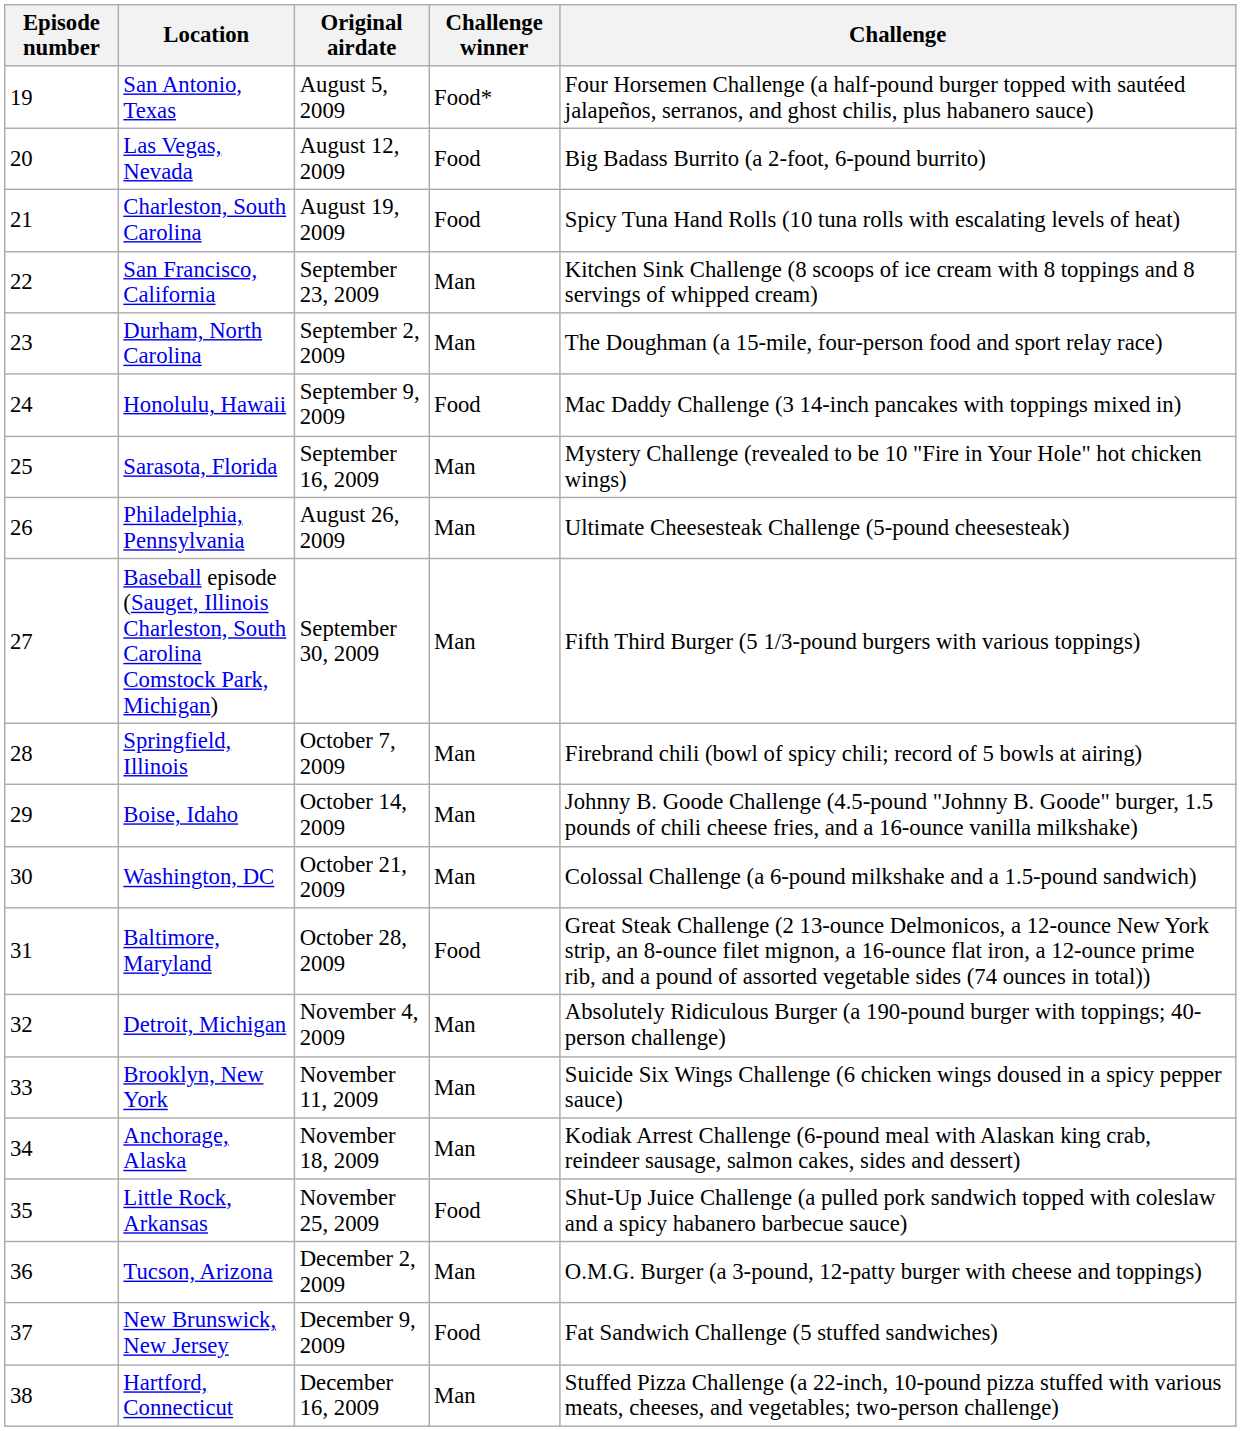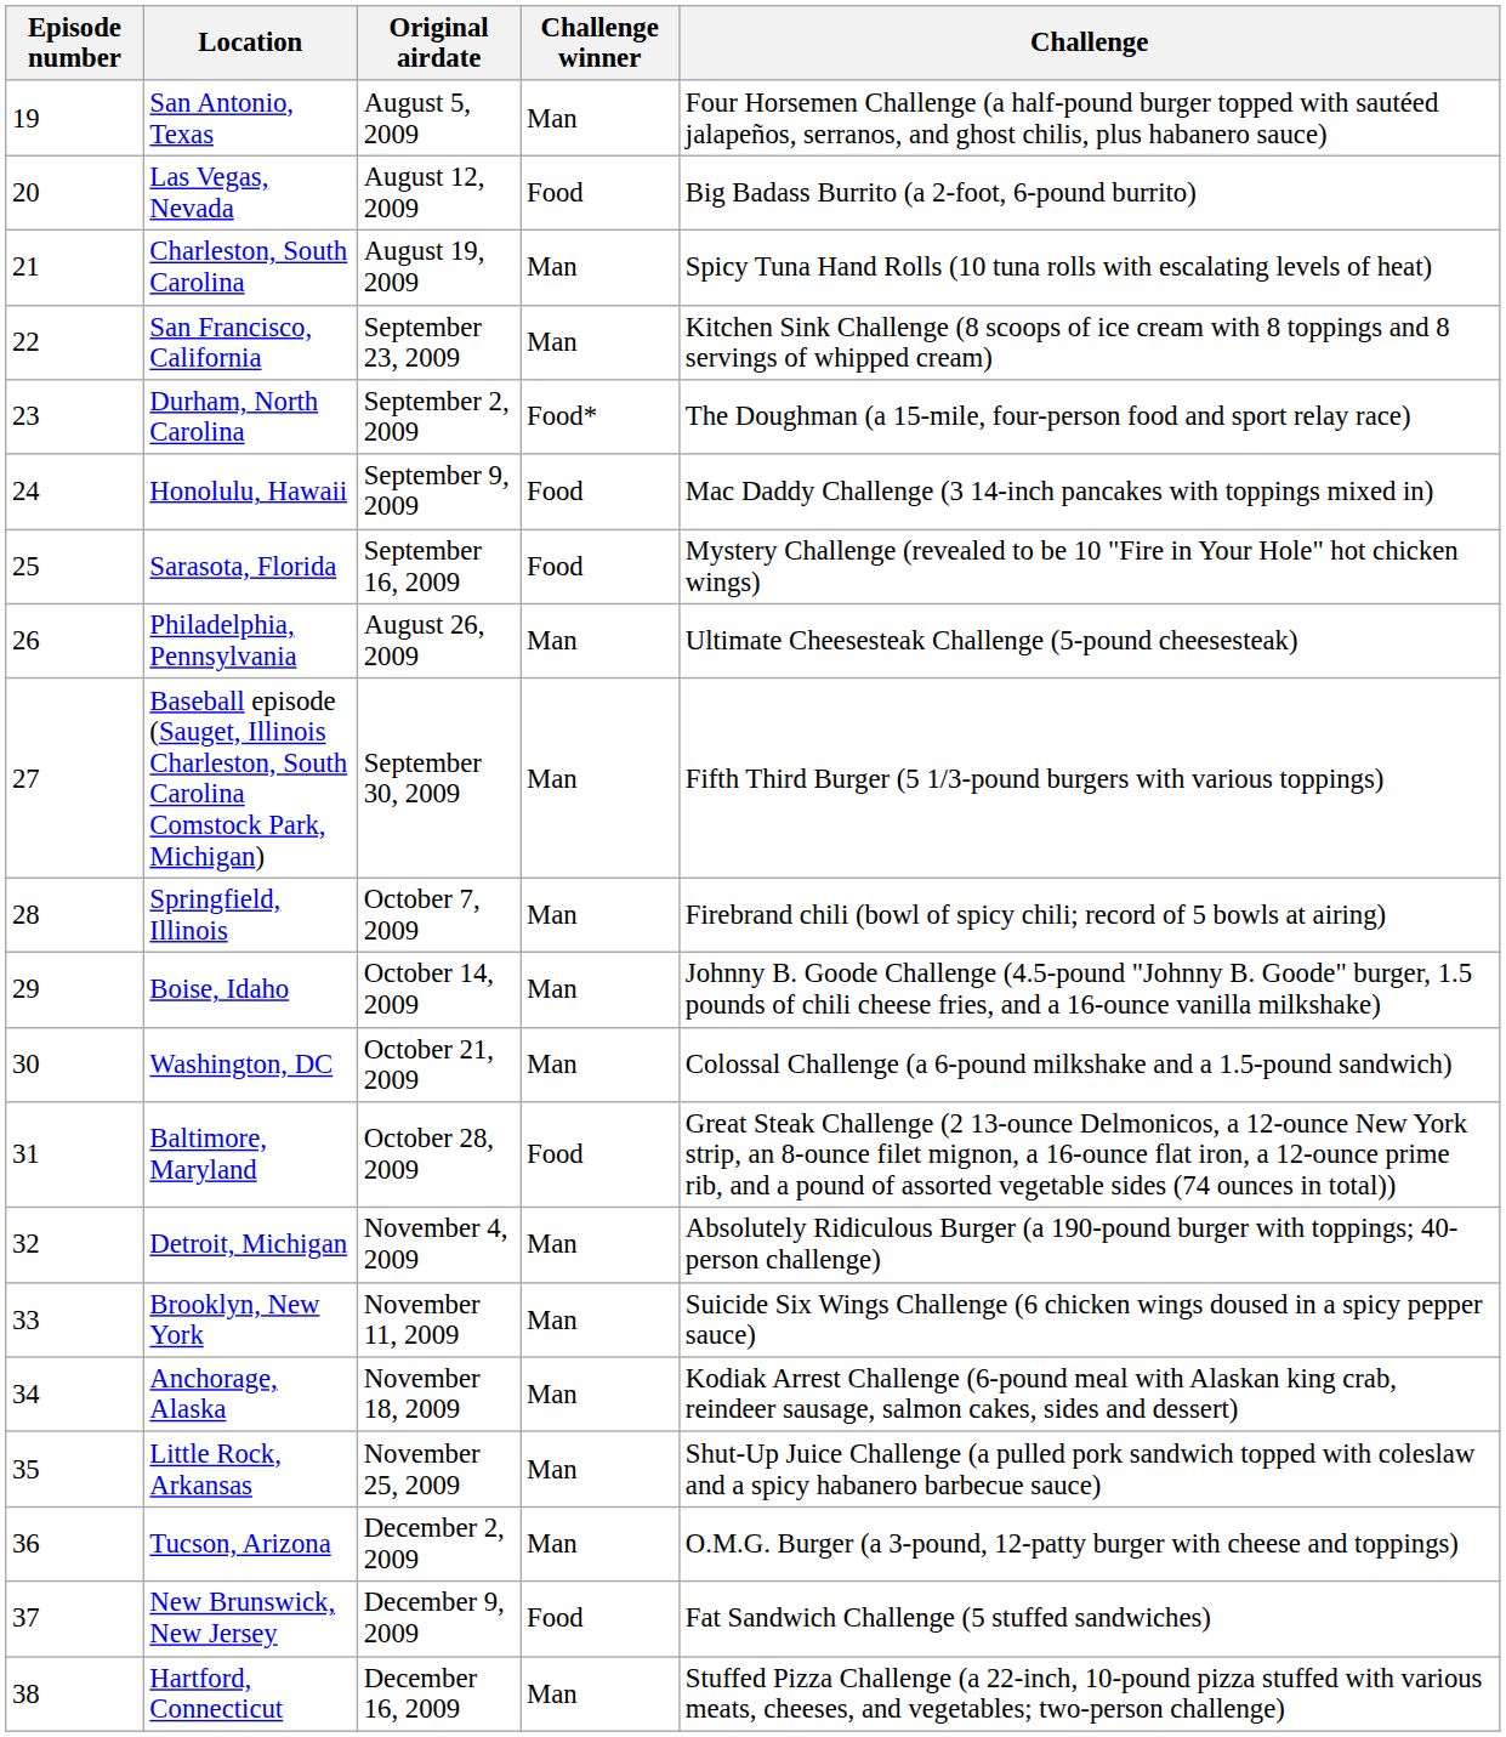 <table class="wikitable sortable" border="2" style="background: White;">
 <tr>
 <th>Episode number</th>
 <th>Location</th>
 <th>Original airdate</th>
 <th>Challenge winner</th>
 <th>Challenge</th>
 </tr>
 <tr>
 <td>19</td>
 <td><a href='#'>San Antonio, Texas</a></td>
 <td>August 5, 2009</td>
-<td>Food*</td>
+<td>Man</td>
 <td>Four Horsemen Challenge (a half-pound burger topped with sautéed jalapeños, serranos, and ghost chilis, plus habanero sauce)</td>
 </tr>
 <tr>
 <td>20</td>
 <td><a href='#'>Las Vegas, Nevada</a></td>
 <td>August 12, 2009</td>
 <td>Food</td>
 <td>Big Badass Burrito (a 2-foot, 6-pound burrito)</td>
 </tr>
 <tr>
 <td>21</td>
 <td><a href='#'>Charleston, South Carolina</a></td>
 <td>August 19, 2009</td>
-<td>Food</td>
+<td>Man</td>
 <td>Spicy Tuna Hand Rolls (10 tuna rolls with escalating levels of heat)</td>
 </tr>
 <tr>
 <td>22</td>
 <td><a href='#'>San Francisco, California</a></td>
 <td>September 23, 2009</td>
 <td>Man</td>
 <td>Kitchen Sink Challenge (8 scoops of ice cream with 8 toppings and 8 servings of whipped cream)</td>
 </tr>
 <tr>
 <td>23</td>
 <td><a href='#'>Durham, North Carolina</a></td>
 <td>September 2, 2009</td>
-<td>Man</td>
+<td>Food*</td>
 <td>The Doughman (a 15-mile, four-person food and sport relay race)</td>
 </tr>
 <tr>
 <td>24</td>
 <td><a href='#'>Honolulu, Hawaii</a></td>
 <td>September 9, 2009</td>
 <td>Food</td>
 <td>Mac Daddy Challenge (3 14-inch pancakes with toppings mixed in)</td>
 </tr>
 <tr>
 <td>25</td>
 <td><a href='#'>Sarasota, Florida</a></td>
 <td>September 16, 2009</td>
-<td>Man</td>
+<td>Food</td>
 <td>Mystery Challenge (revealed to be 10 "Fire in Your Hole" hot chicken wings)</td>
 </tr>
 <tr>
 <td>26</td>
 <td><a href='#'>Philadelphia, Pennsylvania</a></td>
 <td>August 26, 2009</td>
 <td>Man</td>
 <td>Ultimate Cheesesteak Challenge (5-pound cheesesteak)</td>
 </tr>
 <tr>
 <td>27</td>
 <td><a href='#'>Baseball</a> episode<br>(<a href='#'>Sauget, Illinois</a><br><a href='#'>Charleston, South Carolina</a><br><a href='#'>Comstock Park, Michigan</a>)</td>
 <td>September 30, 2009</td>
 <td>Man</td>
 <td>Fifth Third Burger (5 1/3-pound burgers with various toppings)</td>
 </tr>
 <tr>
 <td>28</td>
 <td><a href='#'>Springfield, Illinois</a></td>
 <td>October 7, 2009</td>
 <td>Man</td>
 <td>Firebrand chili (bowl of spicy chili; record of 5 bowls at airing)</td>
 </tr>
 <tr>
 <td>29</td>
 <td><a href='#'>Boise, Idaho</a></td>
 <td>October 14, 2009</td>
 <td>Man</td>
 <td>Johnny B. Goode Challenge (4.5-pound "Johnny B. Goode" burger, 1.5 pounds of chili cheese fries, and a 16-ounce vanilla milkshake)</td>
 </tr>
 <tr>
 <td>30</td>
 <td><a href='#'>Washington, DC</a></td>
 <td>October 21, 2009</td>
 <td>Man</td>
 <td>Colossal Challenge (a 6-pound milkshake and a 1.5-pound sandwich)</td>
 </tr>
 <tr>
 <td>31</td>
 <td><a href='#'>Baltimore, Maryland</a></td>
 <td>October 28, 2009</td>
 <td>Food</td>
 <td>Great Steak Challenge (2 13-ounce Delmonicos, a 12-ounce New York strip, an 8-ounce filet mignon, a 16-ounce flat iron, a 12-ounce prime rib, and a pound of assorted vegetable sides (74 ounces in total))</td>
 </tr>
 <tr>
 <td>32</td>
 <td><a href='#'>Detroit, Michigan</a></td>
 <td>November 4, 2009</td>
 <td>Man</td>
 <td>Absolutely Ridiculous Burger (a 190-pound burger with toppings; 40-person challenge)</td>
 </tr>
 <tr>
 <td>33</td>
 <td><a href='#'>Brooklyn, New York</a></td>
 <td>November 11, 2009</td>
 <td>Man</td>
 <td>Suicide Six Wings Challenge (6 chicken wings doused in a spicy pepper sauce)</td>
 </tr>
 <tr>
 <td>34</td>
 <td><a href='#'>Anchorage, Alaska</a></td>
 <td>November 18, 2009</td>
 <td>Man</td>
 <td>Kodiak Arrest Challenge (6-pound meal with Alaskan king crab, reindeer sausage, salmon cakes, sides and dessert)</td>
 </tr>
 <tr>
 <td>35</td>
 <td><a href='#'>Little Rock, Arkansas</a></td>
 <td>November 25, 2009</td>
-<td>Food</td>
+<td>Man</td>
 <td>Shut-Up Juice Challenge (a pulled pork sandwich topped with coleslaw and a spicy habanero barbecue sauce)</td>
 </tr>
 <tr>
 <td>36</td>
 <td><a href='#'>Tucson, Arizona</a></td>
 <td>December 2, 2009</td>
 <td>Man</td>
 <td>O.M.G. Burger (a 3-pound, 12-patty burger with cheese and toppings)</td>
 </tr>
 <tr>
 <td>37</td>
 <td><a href='#'>New Brunswick, New Jersey</a></td>
 <td>December 9, 2009</td>
 <td>Food</td>
 <td>Fat Sandwich Challenge (5 stuffed sandwiches)</td>
 </tr>
 <tr>
 <td>38</td>
 <td><a href='#'>Hartford, Connecticut</a></td>
 <td>December 16, 2009</td>
 <td>Man</td>
 <td>Stuffed Pizza Challenge (a 22-inch, 10-pound pizza stuffed with various meats, cheeses, and vegetables; two-person challenge)</td>
 </tr>
 </table>
